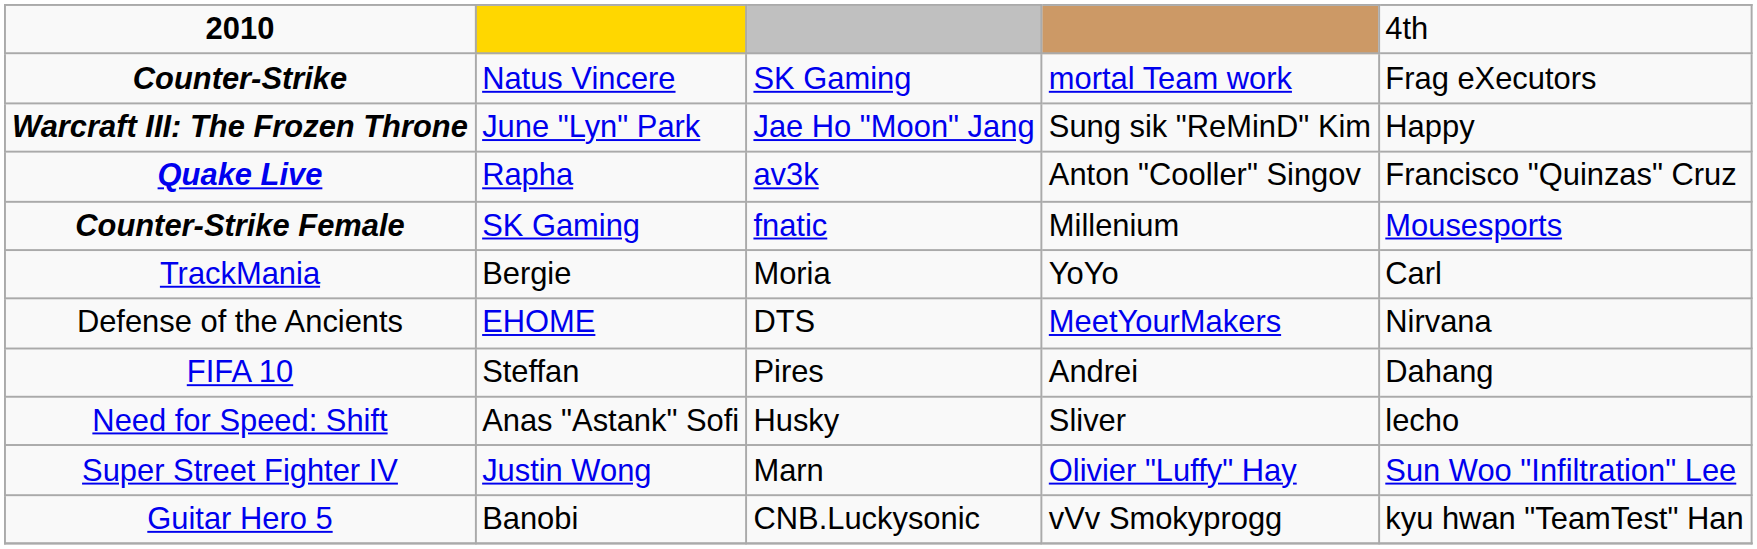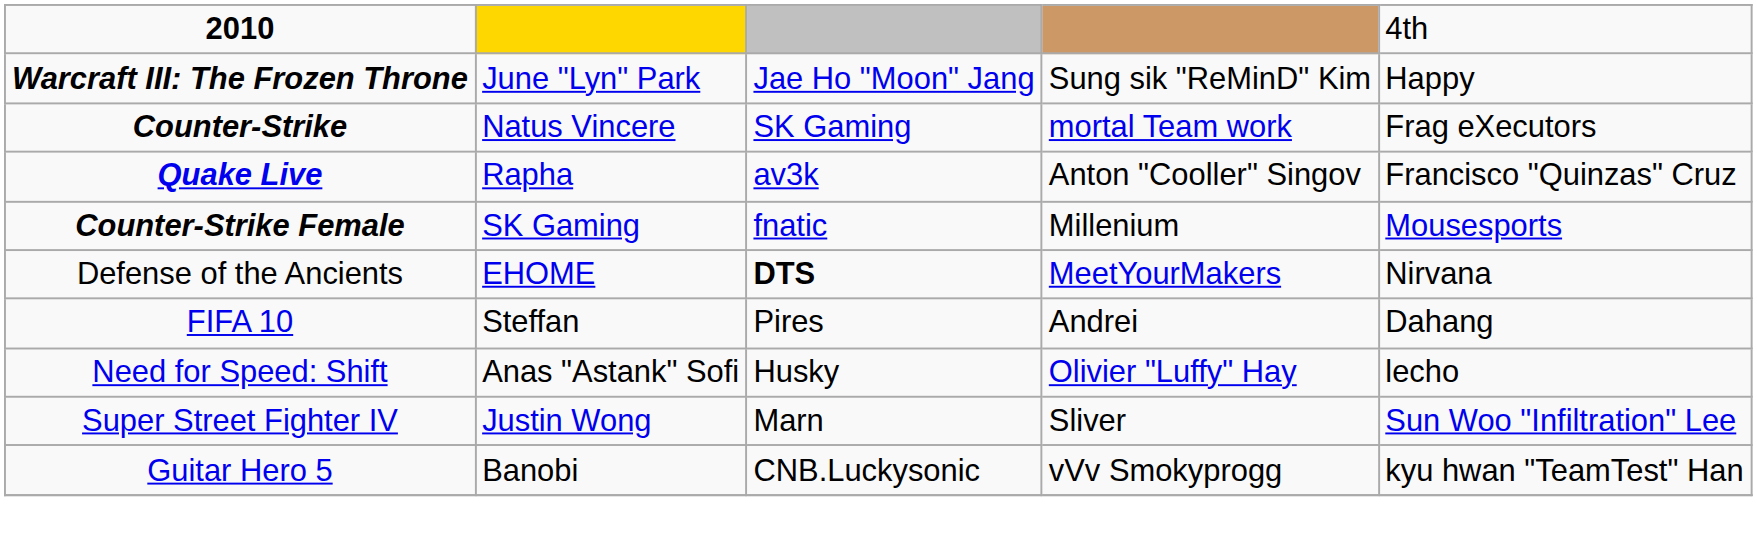 <table class="wikitable" style="text-align:left">
 <tr>
 <td style="text-align:center"><strong>2010</strong></td>
 <td style="text-align:center" bgcolor="gold"></td>
 <td style="text-align:center" bgcolor="silver"></td>
 <td style="text-align:center" bgcolor="CC9966"></td>
 <td>4th</td>
 </tr>
 <tr>
+<td style="text-align:center"><strong><em>Warcraft III: The Frozen Throne</em></strong></td>
+<td> <a href='#'>June "Lyn" Park</a></td>
+<td> <a href='#'>Jae Ho "Moon" Jang</a></td>
+<td> Sung sik "ReMinD" Kim</td>
+<td> Happy</td>
+</tr>
+<tr>
 <td style="text-align:center"><strong><em>Counter-Strike</em></strong></td>
 <td> <a href='#'>Natus Vincere</a></td>
 <td> <a href='#'>SK Gaming</a></td>
 <td> <a href='#'>mortal Team work</a></td>
 <td> Frag eXecutors</td>
-</tr>
-<tr>
-<td style="text-align:center"><strong><em>Warcraft III: The Frozen Throne</em></strong></td>
-<td> <a href='#'>June "Lyn" Park</a></td>
-<td> <a href='#'>Jae Ho "Moon" Jang</a></td>
-<td> Sung sik "ReMinD" Kim</td>
-<td> Happy</td>
 </tr>
 <tr>
 <td style="text-align:center"><strong><em><a href='#'>Quake Live</a></em></strong></td>
 <td> <a href='#'>Rapha</a></td>
 <td> <a href='#'>av3k</a></td>
 <td> Anton "Cooller" Singov</td>
 <td> Francisco "Quinzas" Cruz</td>
 </tr>
 <tr>
 <td style="text-align:center"><strong><em>Counter-Strike<em> Female<strong></td>
 <td> <a href='#'>SK Gaming</a></td>
 <td> <a href='#'>fnatic</a></td>
 <td> Millenium</td>
 <td> <a href='#'>Mousesports</a></td>
 </tr>
 <tr>
-<td style="text-align:center"></em></strong><a href='#'>TrackMania</a><strong><em></td>
-<td> Bergie</td>
-<td> Moria</td>
-<td> YoYo</td>
-<td> Carl</td>
-</tr>
-<tr>
 <td style="text-align:center"></em></strong>Defense of the Ancients<strong><em></td>
 <td> <a href='#'>EHOME</a></td>
-<td> DTS</td>
+<td><strong> DTS</strong></td>
 <td> <a href='#'>MeetYourMakers</a></td>
 <td> Nirvana</td>
 </tr>
 <tr>
 <td style="text-align:center"></em></strong><a href='#'>FIFA 10</a><strong><em></td>
 <td> Steffan</td>
 <td> Pires</td>
 <td> Andrei</td>
 <td> Dahang</td>
 </tr>
 <tr>
 <td style="text-align:center"></em></strong><a href='#'>Need for Speed: Shift</a><strong><em></td>
 <td> Anas "Astank" Sofi</td>
 <td> Husky</td>
-<td> Sliver</td>
+<td> <a href='#'>Olivier "Luffy" Hay</a></td>
 <td> lecho</td>
 </tr>
 <tr>
 <td style="text-align:center"></em></strong><a href='#'>Super Street Fighter IV</a><strong><em></td>
 <td> <a href='#'>Justin Wong</a></td>
 <td> Marn</td>
-<td> <a href='#'>Olivier "Luffy" Hay</a></td>
+<td> Sliver</td>
 <td> <a href='#'>Sun Woo "Infiltration" Lee</a></td>
 </tr>
 <tr>
 <td style="text-align:center"></em></strong><a href='#'>Guitar Hero 5</a><strong><em></td>
 <td> Banobi</td>
 <td> CNB.Luckysonic</td>
 <td> vVv Smokyprogg</td>
 <td> kyu hwan "TeamTest" Han</td>
 </tr>
 <tr>
 </tr>
 </table>
